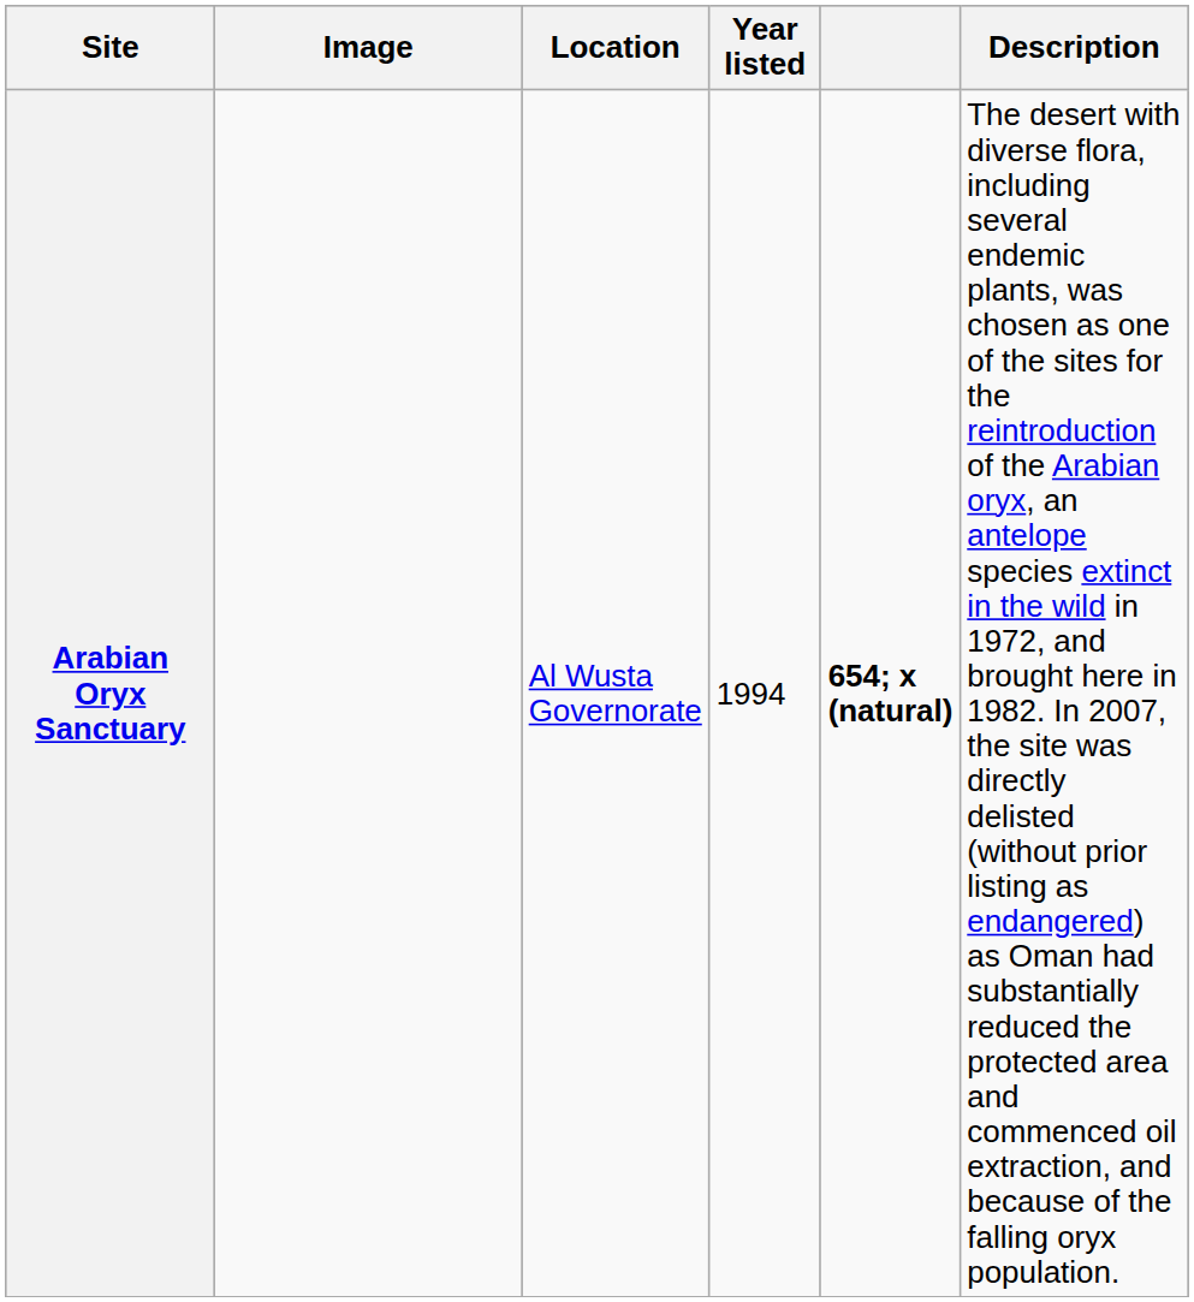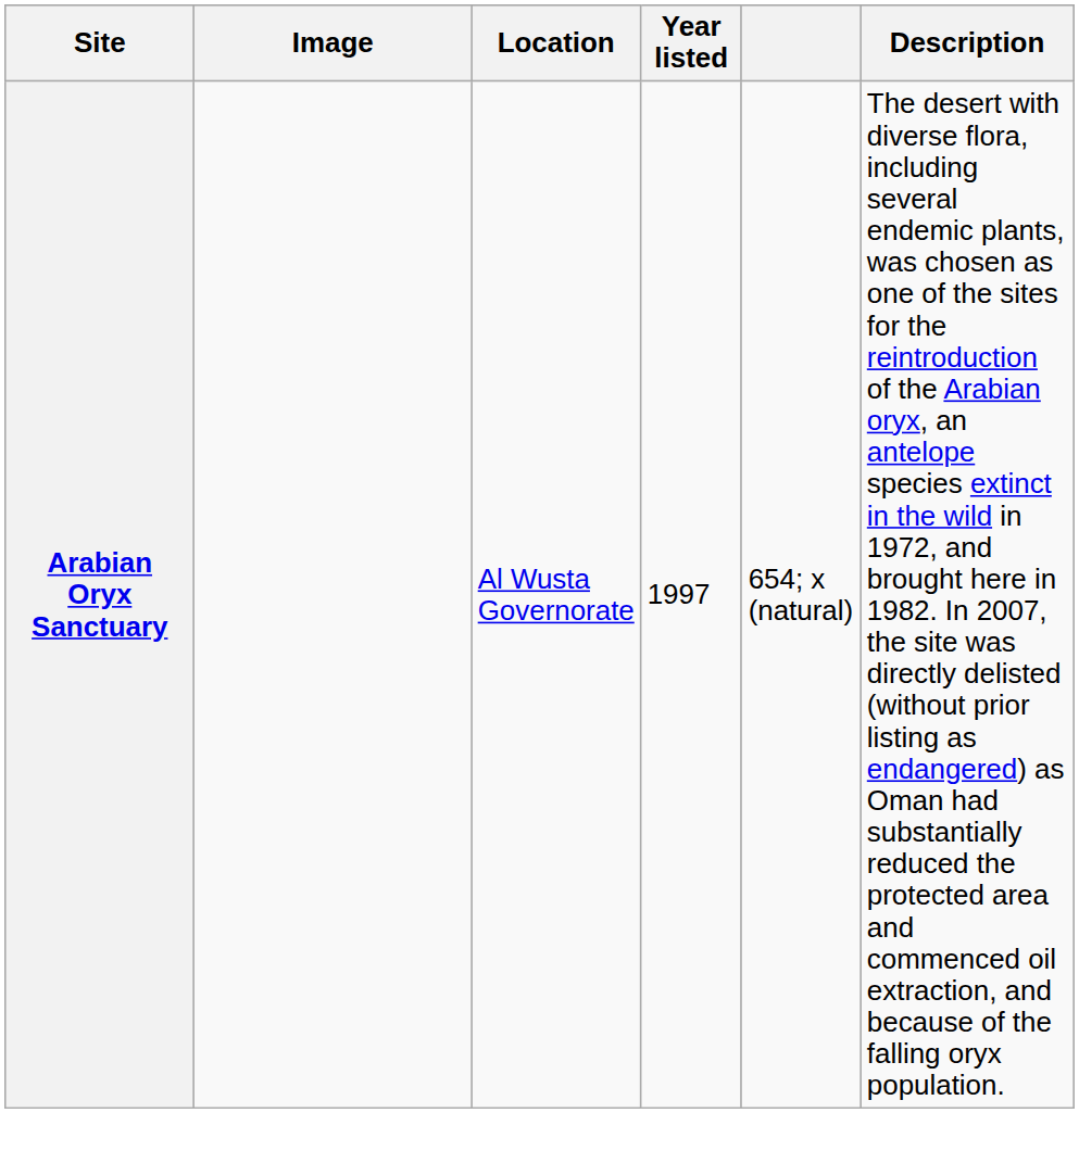 <table class="wikitable plainrowheaders">
 <tr>
 <th style="width:100px;" scope="col">Site</th>
 <th class="unsortable"  style="width:150px;" scope="col">Image</th>
 <th style="width:80px;" scope="col">Location</th>
 <th style="width:50px;" scope="col">Year listed</th>
 <th style="width:60px;" scope="col" data-sort-type="number"></th>
 <th scope="col" class="unsortable">Description</th>
 </tr>
 <tr>
 <th scope="row"><a href='#'>Arabian Oryx Sanctuary</a></th>
 <td></td>
 <td><a href='#'>Al Wusta Governorate</a></td>
-<td>1994</td>
-<td><strong>654; x (natural)</strong></td>
+<td>1997</td>
+<td>654; x (natural)</td>
 <td>The desert with diverse flora, including several endemic plants, was chosen as one of the sites for the <a href='#'>reintroduction</a> of the <a href='#'>Arabian oryx</a>, an <a href='#'>antelope</a> species <a href='#'>extinct in the wild</a> in 1972, and brought here in 1982. In 2007, the site was directly delisted (without prior listing as <a href='#'>endangered</a>) as Oman had substantially reduced the protected area and commenced oil extraction, and because of the falling oryx population.</td>
 </tr>
 <tr>
 </tr>
 </table>
